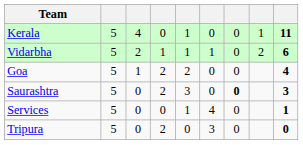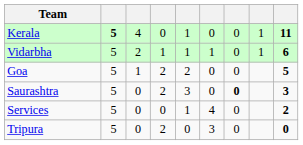 <table class="wikitable" style="text-align:center">
 <tr>
 <th style="width:120px">Team</th>
 <th style="width:25px"></th>
 <th style="width:25px"></th>
 <th style="width:25px"></th>
 <th style="width:25px"></th>
 <th style="width:25px"></th>
 <th style="width:25px"></th>
 <th style="width:25px"></th>
 <th style="width:25px"></th>
 </tr>
 <tr style="background:#cfc;">
 <td style="text-align:left"><a href='#'>Kerala</a></td>
-<td>5</td>
+<td><strong>5</strong></td>
 <td>4</td>
 <td>0</td>
 <td>1</td>
 <td>0</td>
 <td>0</td>
 <td>1</td>
 <td><strong>11</strong></td>
 </tr>
 <tr style="background:#cfc;">
 <td style="text-align:left"><a href='#'>Vidarbha</a></td>
 <td>5</td>
 <td>2</td>
 <td>1</td>
 <td>1</td>
 <td>1</td>
 <td>0</td>
-<td>2</td>
+<td>1</td>
 <td><strong>6</strong></td>
 </tr>
 <tr>
 <td style="text-align:left"><a href='#'>Goa</a></td>
 <td>5</td>
 <td>1</td>
 <td>2</td>
 <td>2</td>
 <td>0</td>
 <td>0</td>
 <td></td>
-<td><strong>4</strong></td>
+<td><strong>5</strong></td>
 </tr>
 <tr>
 <td style="text-align:left"><a href='#'>Saurashtra</a></td>
 <td>5</td>
 <td>0</td>
 <td>2</td>
 <td>3</td>
 <td>0</td>
 <td><strong>0</strong></td>
 <td></td>
 <td><strong>3</strong></td>
 </tr>
 <tr>
 <td style="text-align:left"><a href='#'>Services</a></td>
 <td>5</td>
 <td>0</td>
 <td>0</td>
 <td>1</td>
 <td>4</td>
 <td>0</td>
 <td></td>
-<td><strong>1</strong></td>
+<td><strong>2</strong></td>
 </tr>
 <tr>
 <td style="text-align:left"><a href='#'>Tripura</a></td>
 <td>5</td>
 <td>0</td>
 <td>2</td>
 <td>0</td>
 <td>3</td>
 <td>0</td>
 <td></td>
 <td><strong>0</strong></td>
 </tr>
 </table>
